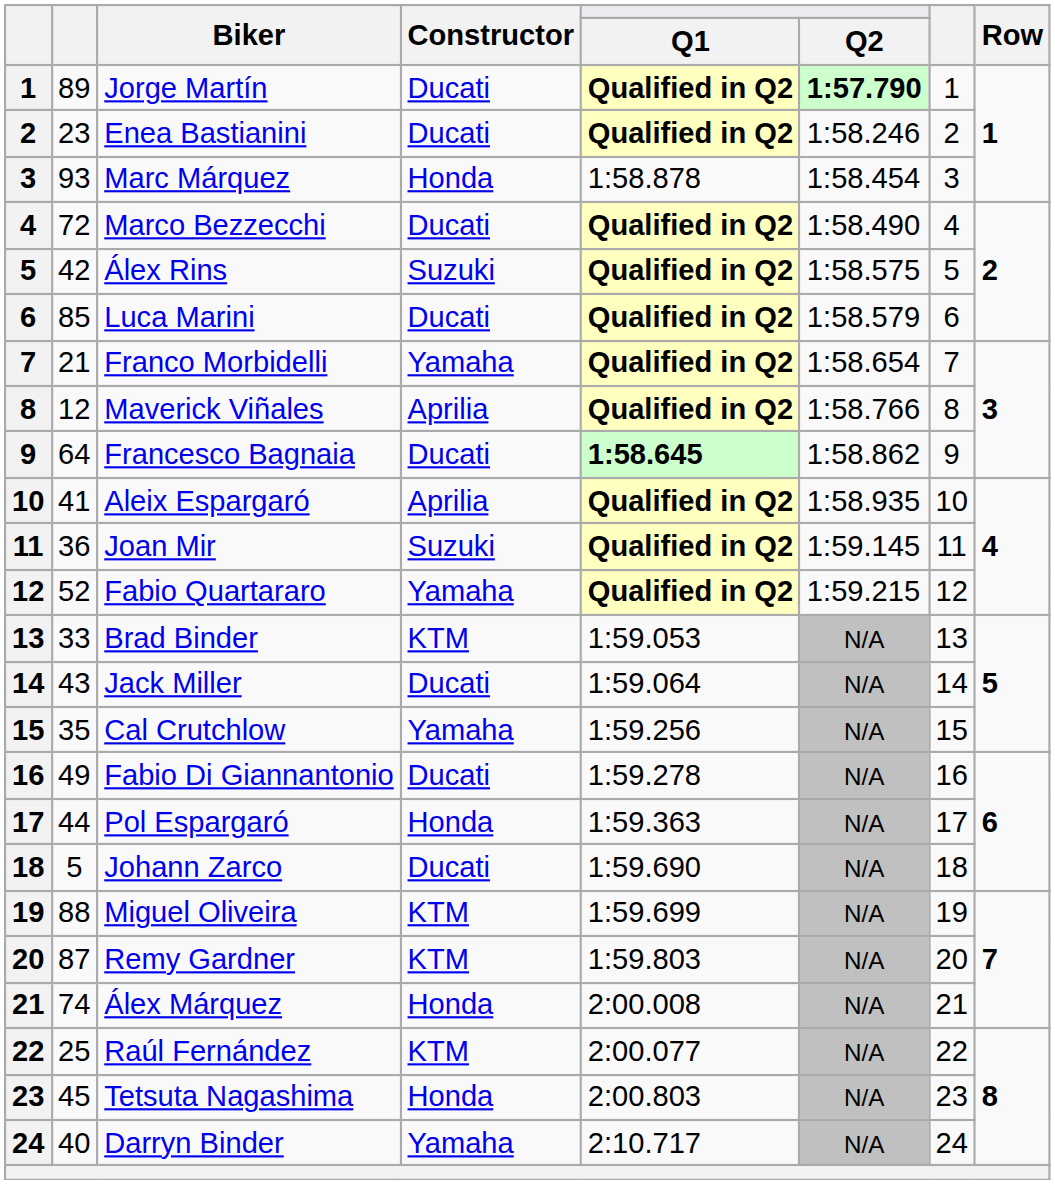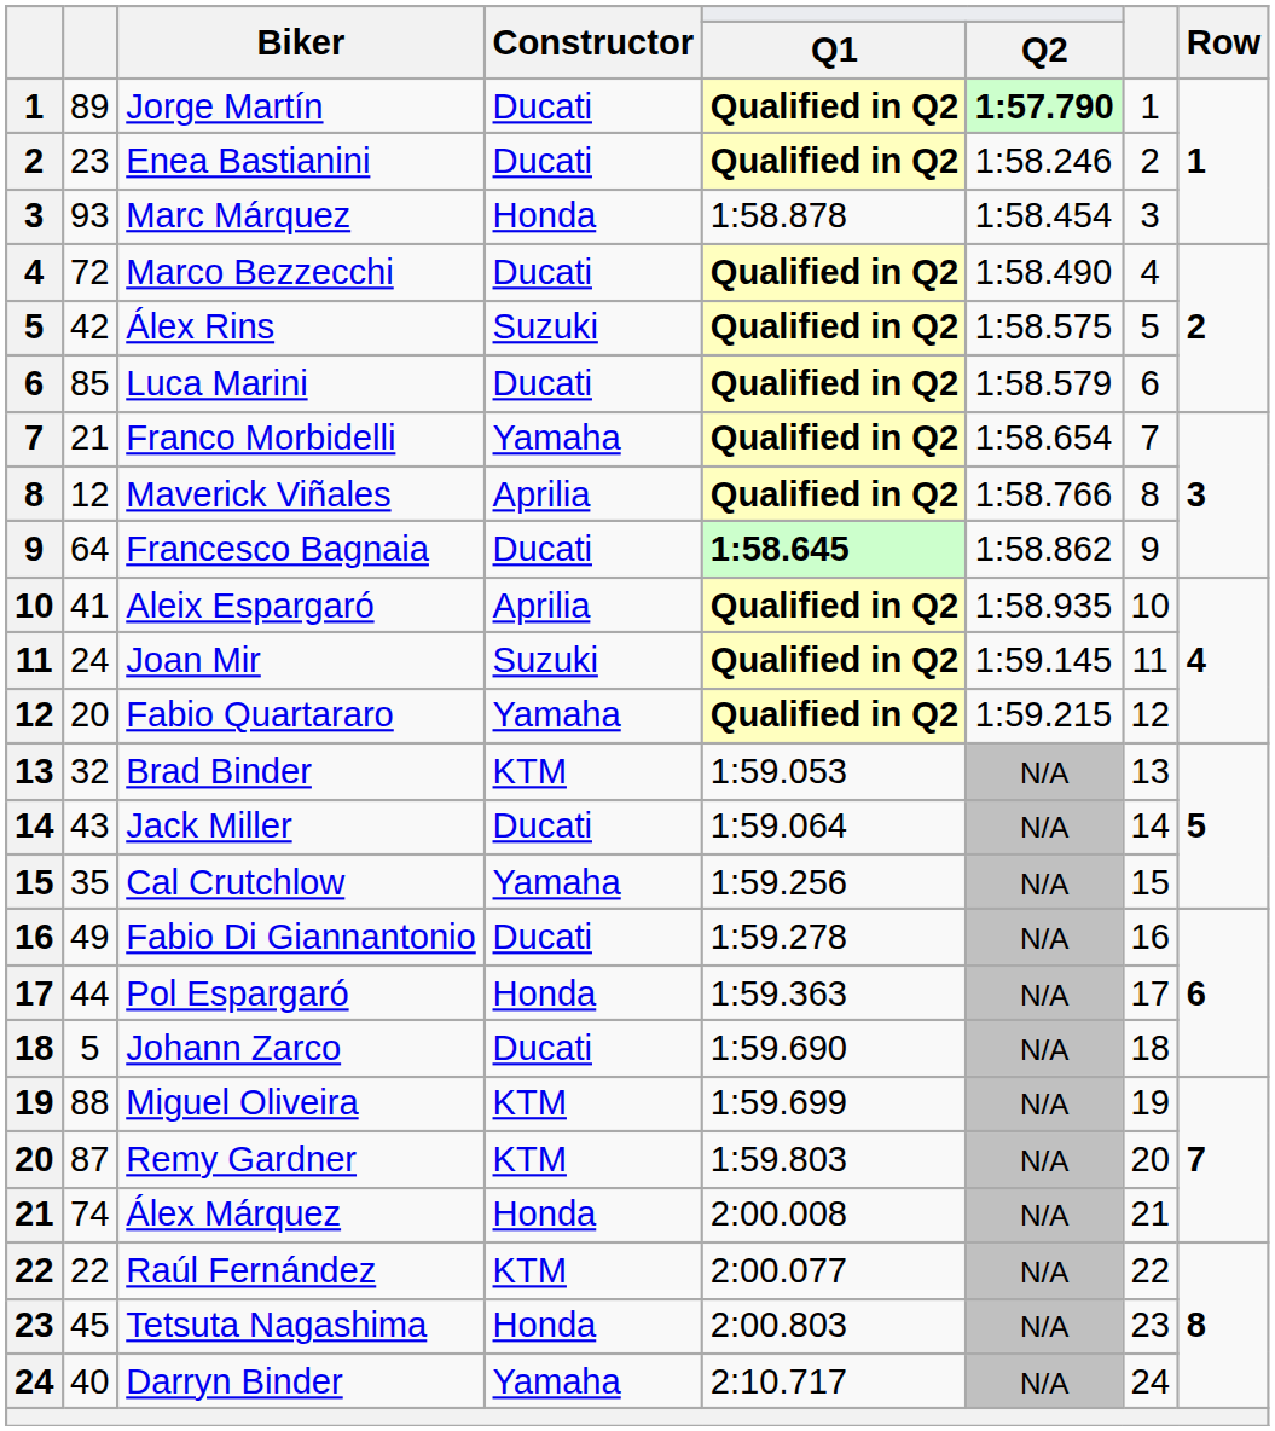 <table class="wikitable sortable" style="font-size: 85%;">
 <tr>
 <th rowspan="2"></th>
 <th rowspan="2"></th>
 <th rowspan="2">Biker</th>
 <th rowspan="2">Constructor</th>
 <th colspan="2" style="background:#eaecf0; text-align:center;"></th>
 <th rowspan="2"></th>
 <th rowspan="2">Row</th>
 </tr>
 <tr>
 <th scope="col">Q1</th>
 <th scope="col">Q2</th>
 </tr>
 <tr>
 <th scope="row">1</th>
 <td align="center">89</td>
 <td> <a href='#'>Jorge Martín</a></td>
 <td><a href='#'>Ducati</a></td>
 <td style="background:#ffffbf;"><strong>Qualified in Q2</strong></td>
 <td style="background:#ccffcc;"><strong>1:57.790</strong></td>
 <td align="center">1</td>
 <td rowspan="3"><strong>1</strong></td>
 </tr>
 <tr>
 <th scope="row">2</th>
 <td align="center">23</td>
 <td> <a href='#'>Enea Bastianini</a></td>
 <td><a href='#'>Ducati</a></td>
 <td style="background:#ffffbf;"><strong>Qualified in Q2</strong></td>
 <td>1:58.246</td>
 <td align="center">2</td>
 </tr>
 <tr>
 <th scope="row">3</th>
 <td align="center">93</td>
 <td> <a href='#'>Marc Márquez</a></td>
 <td><a href='#'>Honda</a></td>
 <td>1:58.878</td>
 <td>1:58.454</td>
 <td align="center">3</td>
 </tr>
 <tr>
 <th scope="row">4</th>
 <td align="center">72</td>
 <td> <a href='#'>Marco Bezzecchi</a></td>
 <td><a href='#'>Ducati</a></td>
 <td style="background:#ffffbf;"><strong>Qualified in Q2</strong></td>
 <td>1:58.490</td>
 <td align="center">4</td>
 <td rowspan="3"><strong>2</strong></td>
 </tr>
 <tr>
 <th scope="row">5</th>
 <td align="center">42</td>
 <td> <a href='#'>Álex Rins</a></td>
 <td><a href='#'>Suzuki</a></td>
 <td style="background:#ffffbf;"><strong>Qualified in Q2</strong></td>
 <td>1:58.575</td>
 <td align="center">5</td>
 </tr>
 <tr>
 <th scope="row">6</th>
 <td align="center">85</td>
 <td> <a href='#'>Luca Marini</a></td>
 <td><a href='#'>Ducati</a></td>
 <td style="background:#ffffbf;"><strong>Qualified in Q2</strong></td>
 <td>1:58.579</td>
 <td align="center">6</td>
 </tr>
 <tr>
 <th scope="row">7</th>
 <td align="center">21</td>
 <td> <a href='#'>Franco Morbidelli</a></td>
 <td><a href='#'>Yamaha</a></td>
 <td style="background:#ffffbf;"><strong>Qualified in Q2</strong></td>
 <td>1:58.654</td>
 <td align="center">7</td>
 <td rowspan="3"><strong>3</strong></td>
 </tr>
 <tr>
 <th scope="row">8</th>
 <td align="center">12</td>
 <td> <a href='#'>Maverick Viñales</a></td>
 <td><a href='#'>Aprilia</a></td>
 <td style="background:#ffffbf;"><strong>Qualified in Q2</strong></td>
 <td>1:58.766</td>
 <td align="center">8</td>
 </tr>
 <tr>
 <th scope="row">9</th>
 <td align="center">64</td>
 <td> <a href='#'>Francesco Bagnaia</a></td>
 <td><a href='#'>Ducati</a></td>
 <td style="background:#ccffcc;"><strong>1:58.645</strong></td>
 <td>1:58.862</td>
 <td align="center">9</td>
 </tr>
 <tr>
 <th scope="row">10</th>
 <td align="center">41</td>
 <td> <a href='#'>Aleix Espargaró</a></td>
 <td><a href='#'>Aprilia</a></td>
 <td style="background:#ffffbf;"><strong>Qualified in Q2</strong></td>
 <td>1:58.935</td>
 <td align="center">10</td>
 <td rowspan="3"><strong>4</strong></td>
 </tr>
 <tr>
 <th scope="row">11</th>
-<td align="center">36</td>
+<td align="center">24</td>
 <td> <a href='#'>Joan Mir</a></td>
 <td><a href='#'>Suzuki</a></td>
 <td style="background:#ffffbf;"><strong>Qualified in Q2</strong></td>
 <td>1:59.145</td>
 <td align="center">11</td>
 </tr>
 <tr>
 <th scope="row">12</th>
-<td align="center">52</td>
+<td align="center">20</td>
 <td> <a href='#'>Fabio Quartararo</a></td>
 <td><a href='#'>Yamaha</a></td>
 <td style="background:#ffffbf;"><strong>Qualified in Q2</strong></td>
 <td>1:59.215</td>
 <td align="center">12</td>
 </tr>
 <tr>
 <th scope="row">13</th>
-<td align="center">33</td>
+<td align="center">32</td>
 <td> <a href='#'>Brad Binder</a></td>
 <td><a href='#'>KTM</a></td>
 <td>1:59.053</td>
 <td style="background: silver" align="center" data-sort-value="19"><small>N/A</small></td>
 <td align="center">13</td>
 <td rowspan="3"><strong>5</strong></td>
 </tr>
 <tr>
 <th scope="row">14</th>
 <td align="center">43</td>
 <td> <a href='#'>Jack Miller</a></td>
 <td><a href='#'>Ducati</a></td>
 <td>1:59.064</td>
 <td style="background: silver" align="center" data-sort-value="19"><small>N/A</small></td>
 <td align="center">14</td>
 </tr>
 <tr>
 <th scope="row">15</th>
 <td align="center">35</td>
 <td> <a href='#'>Cal Crutchlow</a></td>
 <td><a href='#'>Yamaha</a></td>
 <td>1:59.256</td>
 <td style="background: silver" align="center" data-sort-value="19"><small>N/A</small></td>
 <td align="center">15</td>
 </tr>
 <tr>
 <th scope="row">16</th>
 <td align="center">49</td>
 <td> <a href='#'>Fabio Di Giannantonio</a></td>
 <td><a href='#'>Ducati</a></td>
 <td>1:59.278</td>
 <td style="background: silver" align="center" data-sort-value="19"><small>N/A</small></td>
 <td align="center">16</td>
 <td rowspan="3"><strong>6</strong></td>
 </tr>
 <tr>
 <th scope="row">17</th>
 <td align="center">44</td>
 <td> <a href='#'>Pol Espargaró</a></td>
 <td><a href='#'>Honda</a></td>
 <td>1:59.363</td>
 <td style="background: silver" align="center" data-sort-value="19"><small>N/A</small></td>
 <td align="center">17</td>
 </tr>
 <tr>
 <th scope="row">18</th>
 <td align="center">5</td>
 <td> <a href='#'>Johann Zarco</a></td>
 <td><a href='#'>Ducati</a></td>
 <td>1:59.690</td>
 <td style="background: silver" align="center" data-sort-value="19"><small>N/A</small></td>
 <td align="center">18</td>
 </tr>
 <tr>
 <th scope="row">19</th>
 <td align="center">88</td>
 <td> <a href='#'>Miguel Oliveira</a></td>
 <td><a href='#'>KTM</a></td>
 <td>1:59.699</td>
 <td style="background: silver" align="center" data-sort-value="19"><small>N/A</small></td>
 <td align="center">19</td>
 <td rowspan="3"><strong>7</strong></td>
 </tr>
 <tr>
 <th scope="row">20</th>
 <td align="center">87</td>
 <td> <a href='#'>Remy Gardner</a></td>
 <td><a href='#'>KTM</a></td>
 <td>1:59.803</td>
 <td style="background: silver" align="center" data-sort-value="20"><small>N/A</small></td>
 <td align="center">20</td>
 </tr>
 <tr>
 <th scope="row">21</th>
 <td align="center">74</td>
 <td> <a href='#'>Álex Márquez</a></td>
 <td><a href='#'>Honda</a></td>
 <td>2:00.008</td>
 <td style="background: silver" align="center" data-sort-value="21"><small>N/A</small></td>
 <td align="center">21</td>
 </tr>
 <tr>
 <th scope="row">22</th>
-<td align="center">25</td>
+<td align="center">22</td>
 <td> <a href='#'>Raúl Fernández</a></td>
 <td><a href='#'>KTM</a></td>
 <td>2:00.077</td>
 <td style="background: silver" align="center" data-sort-value="22"><small>N/A</small></td>
 <td align="center">22</td>
 <td rowspan="3"><strong>8</strong></td>
 </tr>
 <tr>
 <th scope="row">23</th>
 <td align="center">45</td>
 <td> <a href='#'>Tetsuta Nagashima</a></td>
 <td><a href='#'>Honda</a></td>
 <td>2:00.803</td>
 <td style="background: silver" align="center" data-sort-value="23"><small>N/A</small></td>
 <td align="center">23</td>
 </tr>
 <tr>
 <th scope="row">24</th>
 <td align="center">40</td>
 <td> <a href='#'>Darryn Binder</a></td>
 <td><a href='#'>Yamaha</a></td>
 <td>2:10.717</td>
 <td style="background: silver" align="center" data-sort-value="25"><small>N/A</small></td>
 <td align="center">24</td>
 </tr>
 <tr>
 <th colspan="8"></th>
 </tr>
 <tr>
 </tr>
 </table>
